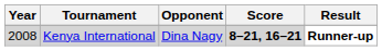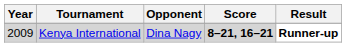 <table class="sortable wikitable" style="font-size: 90%;">
 <tr>
 <th>Year</th>
 <th>Tournament</th>
 <th>Opponent</th>
 <th>Score</th>
 <th>Result</th>
 </tr>
 <tr>
 </tr>
 <tr style="background:#D5D5D5">
-<td align="center">2008</td>
+<td align="center">2009</td>
 <td align="left"><a href='#'>Kenya International</a></td>
 <td align="left"> <a href='#'>Dina Nagy</a></td>
 <td align="left"><strong>8–21, 16–21</strong></td>
 <td style="text-align:left; background:white"> <strong>Runner-up</strong></td>
 </tr>
 </table>
